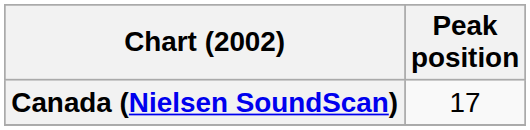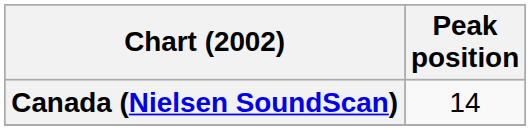 <table class="wikitable plainrowheaders sortable">
 <tr>
 <th>Chart (2002)</th>
 <th>Peak<br>position</th>
 </tr>
 <tr>
 <th scope="row">Canada (<a href='#'>Nielsen SoundScan</a>)</th>
-<td align="center">17</td>
+<td align="center">14</td>
 </tr>
 <tr>
 </tr>
 <tr>
 </tr>
 <tr>
 </tr>
 <tr>
 </tr>
 <tr>
 </tr>
 <tr>
 </tr>
 </table>
